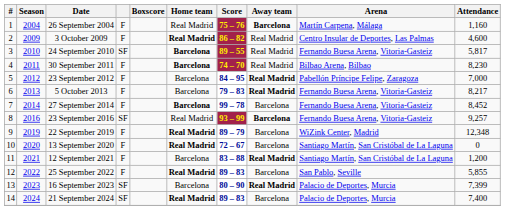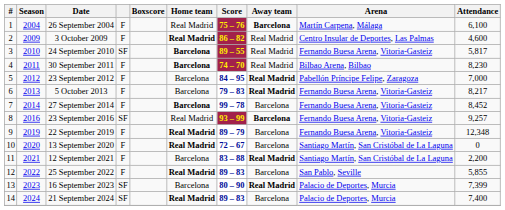 <table class="wikitable collapsible collapsed" style="text-align: center; width=25%; font-size: 11px">
 <tr>
 <th>#</th>
 <th>Season</th>
 <th>Date</th>
 <th></th>
 <th>Boxscore</th>
 <th>Home team</th>
 <th>Score</th>
 <th>Away team</th>
 <th>Arena</th>
 <th>Attendance</th>
 </tr>
 <tr>
 <td>1</td>
 <td><a href='#'>2004</a></td>
 <td>26 September 2004</td>
 <td>F</td>
 <td> </td>
 <td>Real Madrid</td>
 <td style="color:#fff000; background:#A2214B;"><strong>75 – 76</strong></td>
 <td><strong>Barcelona</strong></td>
 <td align=left><a href='#'>Martín Carpena</a>, <a href='#'>Málaga</a></td>
-<td>1,160</td>
+<td>6,100</td>
 </tr>
 <tr>
 <td>2</td>
 <td><a href='#'>2009</a></td>
 <td>3 October 2009</td>
 <td>F</td>
 <td> </td>
 <td><strong>Real Madrid</strong></td>
 <td style="color:#fff000; background:#A2214B;"><strong>86 – 82</strong></td>
 <td>Real Madrid</td>
 <td align=left><a href='#'>Centro Insular de Deportes</a>, <a href='#'>Las Palmas</a></td>
 <td>4,600</td>
 </tr>
 <tr>
 <td>3</td>
 <td><a href='#'>2010</a></td>
 <td>24 September 2010</td>
 <td>SF</td>
 <td> </td>
 <td><strong>Barcelona</strong></td>
 <td style="color:#fff000; background:#A2214B;"><strong>89 – 55</strong></td>
 <td>Real Madrid</td>
 <td align=left><a href='#'>Fernando Buesa Arena</a>, <a href='#'>Vitoria-Gasteiz</a></td>
 <td>5,817</td>
 </tr>
 <tr>
 <td>4</td>
 <td><a href='#'>2011</a></td>
 <td>30 September 2011</td>
 <td>F</td>
 <td> </td>
 <td><strong>Barcelona</strong></td>
 <td style="color:#fff000; background:#A2214B;"><strong>74 – 70</strong></td>
 <td>Real Madrid</td>
 <td align=left><a href='#'>Bilbao Arena</a>, <a href='#'>Bilbao</a></td>
 <td>8,230</td>
 </tr>
 <tr>
 <td>5</td>
 <td><a href='#'>2012</a></td>
 <td>23 September 2012</td>
 <td>F</td>
 <td> </td>
 <td>Barcelona</td>
 <td style="color:#000c99; background:#fff;"><strong>84 – 95</strong></td>
 <td><strong>Real Madrid</strong></td>
 <td align=left><a href='#'>Pabellón Príncipe Felipe</a>, <a href='#'>Zaragoza</a></td>
 <td>7,000</td>
 </tr>
 <tr>
 <td>6</td>
 <td><a href='#'>2013</a></td>
 <td>5 October 2013</td>
 <td>F</td>
 <td> </td>
 <td>Barcelona</td>
 <td style="color:#000c99; background:#fff;"><strong>79 – 83</strong></td>
 <td><strong>Real Madrid</strong></td>
 <td align=left><a href='#'>Fernando Buesa Arena</a>, <a href='#'>Vitoria-Gasteiz</a></td>
 <td>8,217</td>
 </tr>
 <tr>
 <td>7</td>
 <td><a href='#'>2014</a></td>
 <td>27 September 2014</td>
 <td>F</td>
 <td> </td>
 <td><strong>Barcelona</strong></td>
 <td style="color:#000c99; background:#fff;"><strong>99 – 78</strong></td>
 <td>Barcelona</td>
 <td align=left><a href='#'>Fernando Buesa Arena</a>, <a href='#'>Vitoria-Gasteiz</a></td>
 <td>8,452</td>
 </tr>
 <tr>
 <td>8</td>
 <td><a href='#'>2016</a></td>
 <td>23 September 2016</td>
 <td>SF</td>
 <td> </td>
 <td>Real Madrid</td>
 <td style="color:#fff000; background:#A2214B;"><strong>93 – 99</strong></td>
 <td><strong>Barcelona</strong></td>
 <td align=left><a href='#'>Fernando Buesa Arena</a>, <a href='#'>Vitoria-Gasteiz</a></td>
 <td>9,257</td>
 </tr>
 <tr>
 <td>9</td>
 <td><a href='#'>2019</a></td>
 <td>22 September 2019</td>
 <td>F</td>
 <td> </td>
 <td><strong>Real Madrid</strong></td>
 <td style="color:#000c99; background:#fff;"><strong>89 – 79</strong></td>
 <td>Barcelona</td>
-<td align=left><a href='#'>WiZink Center</a>, <a href='#'>Madrid</a></td>
+<td align=left><a href='#'>Fernando Buesa Arena</a>, <a href='#'>Vitoria-Gasteiz</a></td>
 <td>12,348</td>
 </tr>
 <tr>
 <td>10</td>
 <td><a href='#'>2020</a></td>
 <td>13 September 2020</td>
 <td>F</td>
 <td></td>
 <td><strong>Real Madrid</strong></td>
 <td style="color:#000c99; background:#fff;"><strong>72 – 67</strong></td>
 <td>Barcelona</td>
 <td align=left><a href='#'>Santiago Martín</a>, <a href='#'>San Cristóbal de La Laguna</a></td>
 <td>0</td>
 </tr>
 <tr>
 <td>11</td>
 <td><a href='#'>2021</a></td>
 <td>12 September 2021</td>
 <td>F</td>
 <td></td>
 <td>Barcelona</td>
 <td style="color:#000c99; background:#fff;"><strong>83 – 88</strong></td>
 <td><strong>Real Madrid</strong></td>
 <td align=left><a href='#'>Santiago Martín</a>, <a href='#'>San Cristóbal de La Laguna</a></td>
-<td>1,200</td>
+<td>2,200</td>
 </tr>
 <tr>
 <td>12</td>
 <td><a href='#'>2022</a></td>
 <td>25 September 2022</td>
 <td>F</td>
 <td></td>
 <td><strong>Real Madrid</strong></td>
 <td style="color:#000c99; background:#fff;"><strong>89 – 83</strong></td>
 <td>Barcelona</td>
 <td align=left><a href='#'>San Pablo</a>, <a href='#'>Seville</a></td>
 <td>5,855</td>
 </tr>
 <tr>
 <td>13</td>
 <td><a href='#'>2023</a></td>
 <td>16 September 2023</td>
 <td>SF</td>
 <td></td>
 <td>Barcelona</td>
 <td style="color:#000c99; background:#fff;"><strong>80 – 90</strong></td>
 <td><strong>Real Madrid</strong></td>
 <td align=left><a href='#'>Palacio de Deportes</a>, <a href='#'>Murcia</a></td>
 <td>7,399</td>
 </tr>
 <tr>
 <td>14</td>
 <td><a href='#'>2024</a></td>
 <td>21 September 2024</td>
 <td>SF</td>
 <td></td>
 <td><strong>Real Madrid</strong></td>
 <td style="color:#000c99; background:#fff;"><strong>89 – 83</strong></td>
 <td>Barcelona</td>
 <td align=left><a href='#'>Palacio de Deportes</a>, <a href='#'>Murcia</a></td>
 <td>7,400</td>
 </tr>
 <tr>
 </tr>
 </table>
